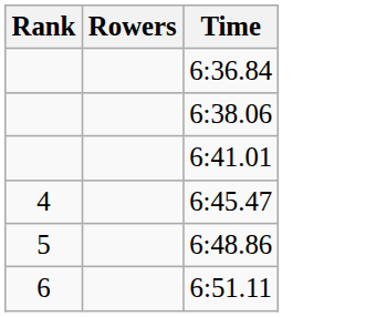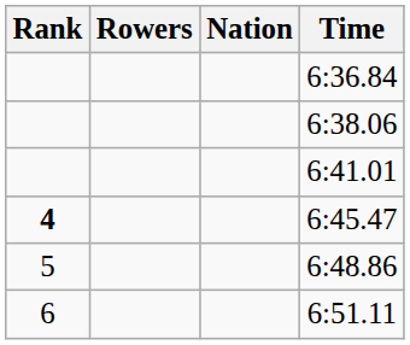 <table class="wikitable sortable" style="text-align:center">
 <tr>
 <th>Rank</th>
 <th>Rowers</th>
+<th>Nation</th>
 <th>Time</th>
 </tr>
 <tr>
 <td></td>
 <td align=left data-sort-value="Holmes, Andy"></td>
+<td align=left></td>
 <td>6:36.84</td>
 </tr>
 <tr>
 <td></td>
 <td align=left data-sort-value="Dobre, Dănuț"></td>
+<td align=left></td>
 <td>6:38.06</td>
 </tr>
 <tr>
 <td></td>
 <td align=left data-sort-value="Mujkič, Sadik"></td>
+<td align=left></td>
 <td>6:41.01</td>
 </tr>
 <tr>
-<td>4</td>
+<td><strong>4</strong></td>
 <td align=left data-sort-value="Belleghem, Wim Van"></td>
+<td align=left></td>
 <td>6:45.47</td>
 </tr>
 <tr>
 <td>5</td>
 <td align=left data-sort-value="Ertel, Carl"></td>
+<td align=left></td>
 <td>6:48.86</td>
 </tr>
 <tr>
 <td>6</td>
 <td align=left data-sort-value="Vyrvich, Valery"></td>
+<td align=left></td>
 <td>6:51.11</td>
 </tr>
 </table>
